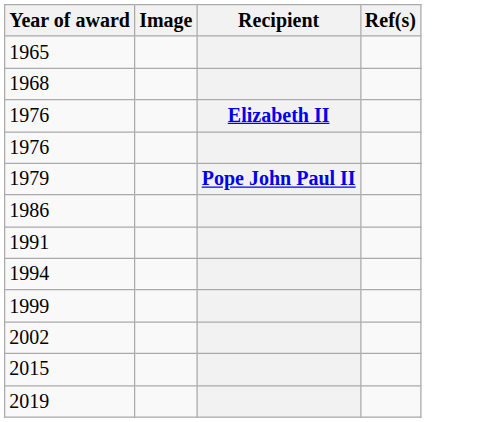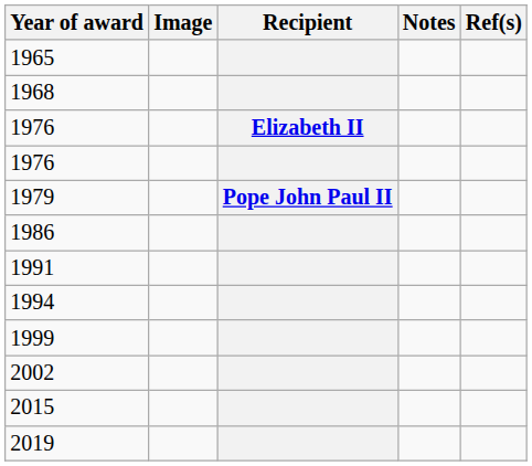 <table class="sortable plainrowheaders wikitable">
 <tr>
 <th scope=col>Year of award</th>
 <th scope=col class=unsortable>Image</th>
 <th scope=col>Recipient</th>
+<th scope=col class=unsortable>Notes</th>
 <th scope=col class=unsortable>Ref(s)</th>
 </tr>
 <tr>
 <td>1965</td>
 <td></td>
 <th scope=row></th>
 <td></td>
+<td></td>
 </tr>
 <tr>
 <td>1968</td>
 <td></td>
 <th scope=row></th>
+<td></td>
 <td></td>
 </tr>
 <tr>
 <td>1976</td>
 <td></td>
 <th scope=row><a href='#'>Elizabeth II</a></th>
 <td></td>
+<td></td>
 </tr>
 <tr>
 <td>1976</td>
 <td></td>
 <th scope=row></th>
+<td></td>
 <td></td>
 </tr>
 <tr>
 <td>1979</td>
 <td></td>
 <th scope=row><a href='#'>Pope John Paul II</a></th>
 <td></td>
+<td></td>
 </tr>
 <tr>
 <td>1986</td>
 <td></td>
 <th scope=row></th>
+<td></td>
 <td></td>
 </tr>
 <tr>
 <td>1991</td>
 <td></td>
 <th scope=row></th>
 <td></td>
+<td></td>
 </tr>
 <tr>
 <td>1994</td>
 <td></td>
 <th scope=row></th>
+<td></td>
 <td></td>
 </tr>
 <tr>
 <td>1999</td>
 <td></td>
 <th scope=row></th>
 <td></td>
+<td></td>
 </tr>
 <tr>
 <td>2002</td>
 <td></td>
 <th scope=row></th>
+<td></td>
 <td></td>
 </tr>
 <tr>
 <td>2015</td>
 <td></td>
 <th scope=row></th>
 <td></td>
+<td></td>
 </tr>
 <tr>
 <td>2019</td>
 <td></td>
 <th scope=row></th>
 <td></td>
+<td></td>
 </tr>
 </table>
